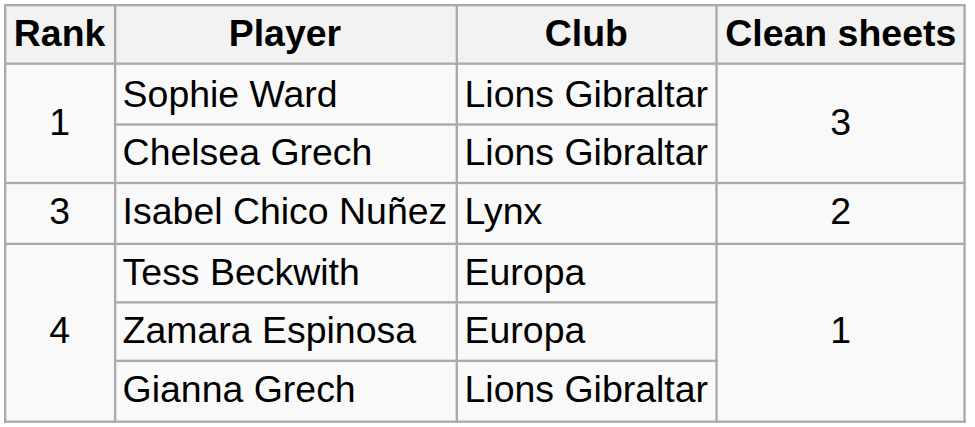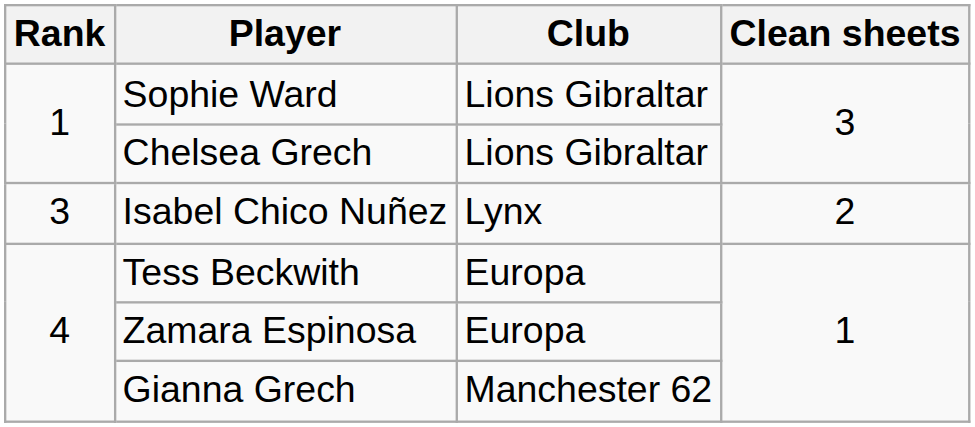 <table class="wikitable" style="text-align:center">
 <tr>
 <th>Rank</th>
 <th>Player</th>
 <th>Club</th>
 <th>Clean sheets</th>
 </tr>
 <tr>
 <td rowspan=2>1</td>
 <td align="left"> Sophie Ward</td>
 <td align="left">Lions Gibraltar</td>
 <td rowspan=2>3</td>
 </tr>
 <tr>
 <td align="left"> Chelsea Grech</td>
 <td align="left">Lions Gibraltar</td>
 </tr>
 <tr>
 <td rowspan=1>3</td>
 <td align="left"> Isabel Chico Nuñez</td>
 <td align="left">Lynx</td>
 <td rowspan=1>2</td>
 </tr>
 <tr>
 <td rowspan=3>4</td>
 <td align="left"> Tess Beckwith</td>
 <td align="left">Europa</td>
 <td rowspan=3>1</td>
 </tr>
 <tr>
 <td align="left"> Zamara Espinosa</td>
 <td align="left">Europa</td>
 </tr>
 <tr>
 <td align="left"> Gianna Grech</td>
-<td align="left">Lions Gibraltar</td>
+<td align="left">Manchester 62</td>
 </tr>
 </table>
